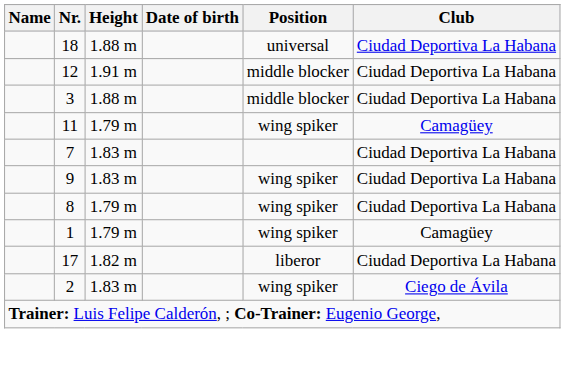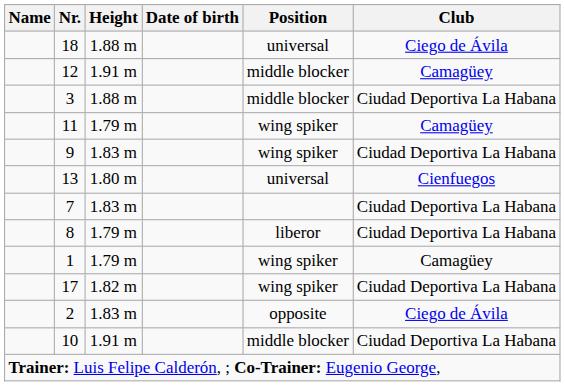 <table class="wikitable sortable" style="margin-bottom:0">
 <tr style="text-align:center; background:lavender;">
 <th>Name</th>
 <th>Nr.</th>
 <th>Height</th>
 <th>Date of birth</th>
 <th>Position</th>
 <th>Club</th>
 </tr>
 <tr style="text-align:center;">
 <td align="left"></td>
 <td>18</td>
 <td>1.88 m</td>
 <td></td>
 <td>universal</td>
-<td><a href='#'>Ciudad Deportiva La Habana</a></td>
+<td><a href='#'>Ciego de Ávila</a></td>
 </tr>
 <tr style="text-align:center;">
 <td align="left"></td>
 <td>12</td>
 <td>1.91 m</td>
 <td></td>
 <td>middle blocker</td>
-<td>Ciudad Deportiva La Habana</td>
+<td><a href='#'>Camagüey</a></td>
 </tr>
 <tr style="text-align:center;">
 <td align="left"></td>
 <td>3</td>
 <td>1.88 m</td>
 <td></td>
 <td>middle blocker</td>
 <td>Ciudad Deportiva La Habana</td>
 </tr>
 <tr style="text-align:center;">
 <td align="left"></td>
 <td>11</td>
 <td>1.79 m</td>
 <td></td>
 <td>wing spiker</td>
 <td><a href='#'>Camagüey</a></td>
 </tr>
 <tr style="text-align:center;">
 <td align="left"></td>
+<td>9</td>
+<td>1.83 m</td>
+<td></td>
+<td>wing spiker</td>
+<td>Ciudad Deportiva La Habana</td>
+</tr>
+<tr style="text-align:center;">
+<td align="left"></td>
+<td>13</td>
+<td>1.80 m</td>
+<td></td>
+<td>universal</td>
+<td><a href='#'>Cienfuegos</a></td>
+</tr>
+<tr style="text-align:center;">
+<td align="left"></td>
 <td>7</td>
 <td>1.83 m</td>
 <td></td>
 <td></td>
 <td>Ciudad Deportiva La Habana</td>
 </tr>
 <tr style="text-align:center;">
 <td align="left"></td>
-<td>9</td>
-<td>1.83 m</td>
-<td></td>
-<td>wing spiker</td>
-<td>Ciudad Deportiva La Habana</td>
-</tr>
-<tr style="text-align:center;">
-<td align="left"></td>
 <td>8</td>
 <td>1.79 m</td>
 <td></td>
-<td>wing spiker</td>
+<td>liberor</td>
 <td>Ciudad Deportiva La Habana</td>
 </tr>
 <tr style="text-align:center;">
 <td align="left"></td>
 <td>1</td>
 <td>1.79 m</td>
 <td></td>
 <td>wing spiker</td>
 <td>Camagüey</td>
 </tr>
 <tr style="text-align:center;">
 <td align="left"></td>
 <td>17</td>
 <td>1.82 m</td>
 <td></td>
-<td>liberor</td>
+<td>wing spiker</td>
 <td>Ciudad Deportiva La Habana</td>
 </tr>
 <tr style="text-align:center;">
 <td align="left"></td>
 <td>2</td>
 <td>1.83 m</td>
 <td></td>
-<td>wing spiker</td>
+<td>opposite</td>
 <td><a href='#'>Ciego de Ávila</a></td>
+</tr>
+<tr style="text-align:center;">
+<td align="left"></td>
+<td>10</td>
+<td>1.91 m</td>
+<td></td>
+<td>middle blocker</td>
+<td>Ciudad Deportiva La Habana</td>
 </tr>
 <tr class="sortbottom">
 <td colspan="6"><strong>Trainer:</strong> <a href='#'>Luis Felipe Calderón</a>, ; <strong>Co-Trainer:</strong> <a href='#'>Eugenio George</a>, </td>
 </tr>
 </table>
